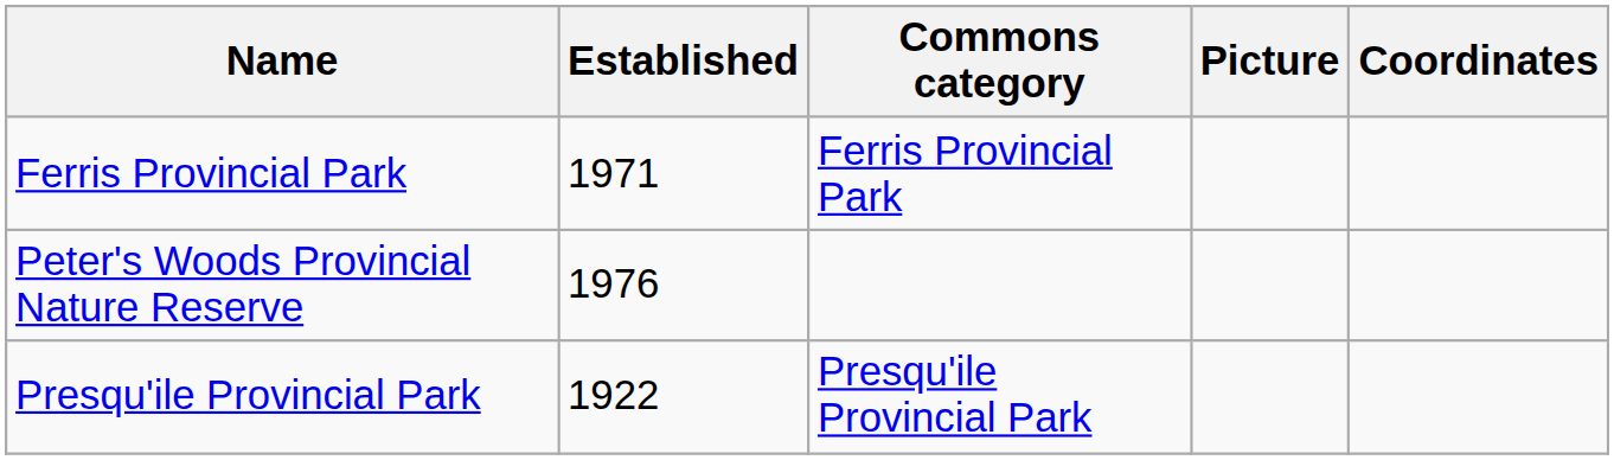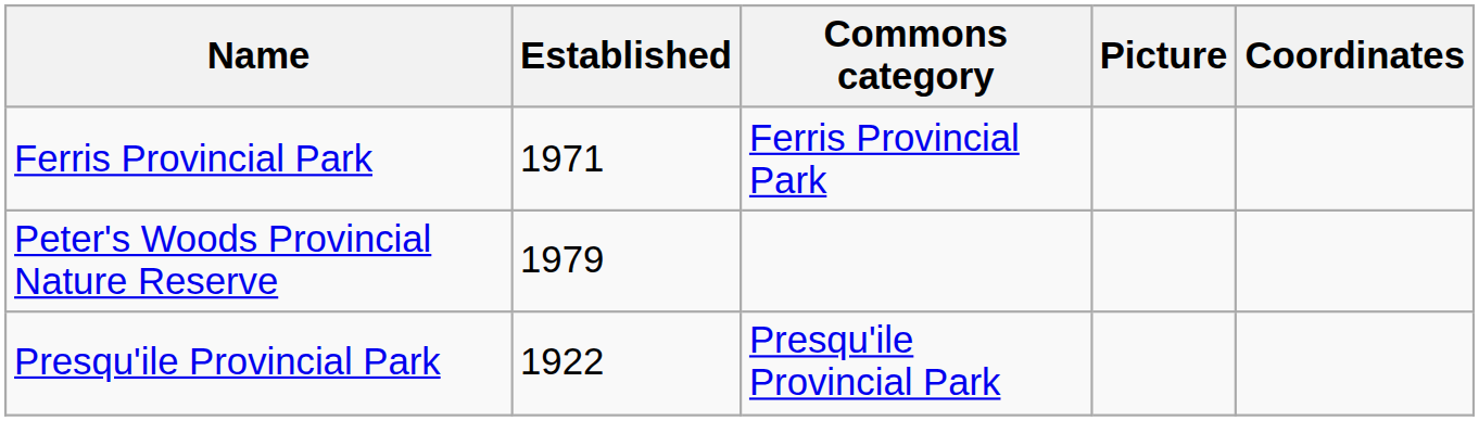 <table class='wikitable sortable' style='width:100%'>
 <tr>
 <th>Name</th>
 <th>Established</th>
 <th>Commons category</th>
 <th>Picture</th>
 <th>Coordinates</th>
 </tr>
 <tr>
 <td><a href='#'>Ferris Provincial Park</a></td>
 <td>1971</td>
 <td><a href='#'>Ferris Provincial Park</a></td>
 <td></td>
 <td></td>
 </tr>
 <tr>
 <td><a href='#'>Peter's Woods Provincial Nature Reserve</a></td>
-<td>1976</td>
+<td>1979</td>
 <td></td>
 <td></td>
 <td></td>
 </tr>
 <tr>
 <td><a href='#'>Presqu'ile Provincial Park</a></td>
 <td>1922</td>
 <td><a href='#'>Presqu'ile Provincial Park</a></td>
 <td></td>
 <td></td>
 </tr>
 </table>
